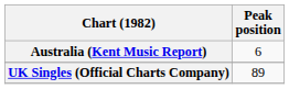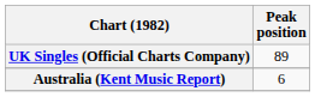 <table class="wikitable sortable plainrowheaders" style="text-align:center;">
 <tr>
 <th>Chart (1982)</th>
 <th>Peak<br>position</th>
 </tr>
 <tr>
-<th scope="row">Australia (<a href='#'>Kent Music Report</a>)</th>
-<td>6</td>
+<th scope="row"><a href='#'>UK Singles</a> (Official Charts Company)</th>
+<td>89</td>
 </tr>
 <tr>
 </tr>
 <tr>
 </tr>
 <tr>
 </tr>
 <tr>
 </tr>
 <tr>
-<th scope="row"><a href='#'>UK Singles</a> (Official Charts Company)</th>
-<td>89</td>
+<th scope="row">Australia (<a href='#'>Kent Music Report</a>)</th>
+<td>6</td>
 </tr>
 <tr>
 </tr>
 </table>
